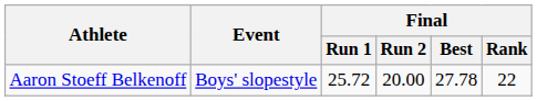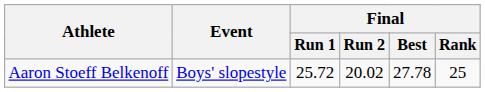 <table class="wikitable" style="font-size:90%">
 <tr>
 <th rowspan=2>Athlete</th>
 <th rowspan=2>Event</th>
 <th colspan=5>Final</th>
 </tr>
 <tr style="font-size:95%">
 <th>Run 1</th>
 <th>Run 2</th>
 <th>Best</th>
 <th>Rank</th>
 </tr>
 <tr align=center>
 <td align=left><a href='#'>Aaron Stoeff Belkenoff</a></td>
 <td align=left><a href='#'>Boys' slopestyle</a></td>
 <td>25.72</td>
-<td>20.00</td>
+<td>20.02</td>
 <td>27.78</td>
-<td>22</td>
+<td>25</td>
 </tr>
 </table>
